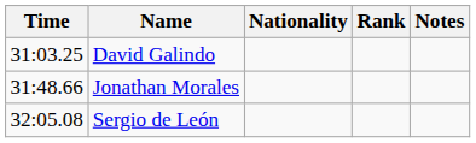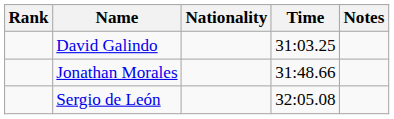 <table class="wikitable sortable" style="text-align:center">
 <tr>
-<th>Time</th>
+<th>Rank</th>
 <th>Name</th>
 <th>Nationality</th>
-<th>Rank</th>
+<th>Time</th>
 <th>Notes</th>
 </tr>
 <tr>
-<td>31:03.25</td>
+<td align=center></td>
 <td align=left><a href='#'>David Galindo</a></td>
 <td align=left></td>
-<td align=center></td>
+<td>31:03.25</td>
 <td></td>
 </tr>
 <tr>
-<td>31:48.66</td>
+<td align=center></td>
 <td align=left><a href='#'>Jonathan Morales</a></td>
 <td align=left></td>
-<td align=center></td>
+<td>31:48.66</td>
 <td></td>
 </tr>
 <tr>
-<td>32:05.08</td>
+<td align=center></td>
 <td align=left><a href='#'>Sergio de León</a></td>
 <td align=left></td>
-<td align=center></td>
+<td>32:05.08</td>
 <td></td>
 </tr>
 </table>
